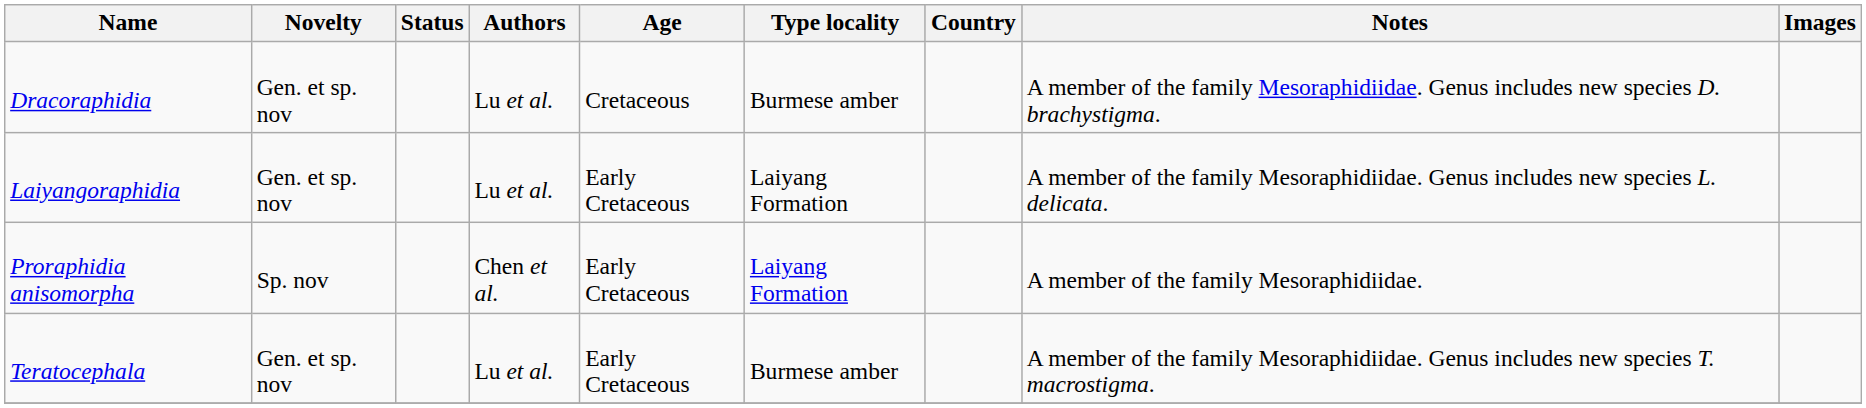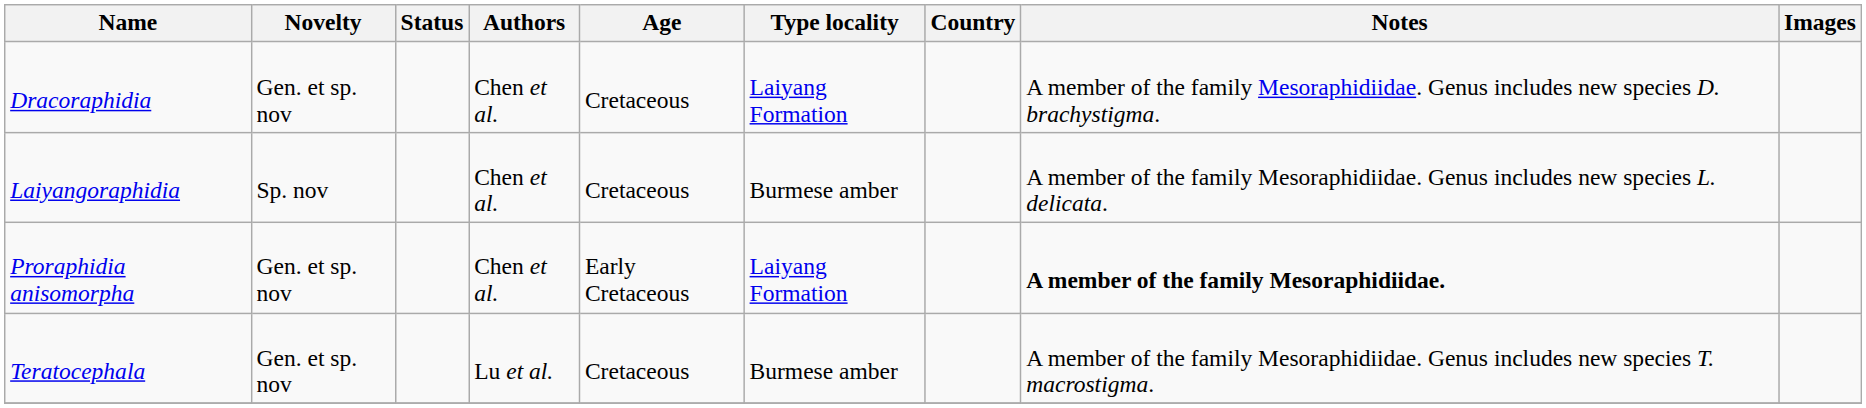 <table class="wikitable sortable" align="center" width="100%">
 <tr>
 <th>Name</th>
 <th>Novelty</th>
 <th>Status</th>
 <th>Authors</th>
 <th>Age</th>
 <th>Type locality</th>
 <th>Country</th>
 <th>Notes</th>
 <th>Images</th>
 </tr>
 <tr>
 <td><br><em><a href='#'>Dracoraphidia</a></em></td>
 <td><br>Gen. et sp. nov</td>
 <td></td>
-<td><br>Lu <em>et al.</em></td>
+<td><br>Chen <em>et al.</em></td>
 <td><br>Cretaceous</td>
-<td><br>Burmese amber</td>
+<td><br><a href='#'>Laiyang Formation</a></td>
 <td><br></td>
 <td><br>A member of the family <a href='#'>Mesoraphidiidae</a>. Genus includes new species <em>D. brachystigma</em>.</td>
 <td></td>
 </tr>
 <tr>
 <td><br><em><a href='#'>Laiyangoraphidia</a></em></td>
-<td><br>Gen. et sp. nov</td>
+<td><br>Sp. nov</td>
 <td></td>
-<td><br>Lu <em>et al.</em></td>
-<td><br>Early Cretaceous</td>
-<td><br>Laiyang Formation</td>
+<td><br>Chen <em>et al.</em></td>
+<td><br>Cretaceous</td>
+<td><br>Burmese amber</td>
 <td><br></td>
 <td><br>A member of the family Mesoraphidiidae. Genus includes new species <em>L. delicata</em>.</td>
 <td></td>
 </tr>
 <tr>
 <td><br><em><a href='#'>Proraphidia anisomorpha</a></em></td>
-<td><br>Sp. nov</td>
+<td><br>Gen. et sp. nov</td>
 <td></td>
 <td><br>Chen <em>et al.</em></td>
 <td><br>Early Cretaceous</td>
 <td><br><a href='#'>Laiyang Formation</a></td>
 <td><br></td>
-<td><br>A member of the family Mesoraphidiidae.</td>
+<td><strong><br>A member of the family Mesoraphidiidae.</strong></td>
 <td></td>
 </tr>
 <tr>
 <td><br><em><a href='#'>Teratocephala</a></em></td>
 <td><br>Gen. et sp. nov</td>
 <td></td>
 <td><br>Lu <em>et al.</em></td>
-<td><br>Early Cretaceous</td>
+<td><br>Cretaceous</td>
 <td><br>Burmese amber</td>
 <td><br></td>
 <td><br>A member of the family Mesoraphidiidae. Genus includes new species <em>T. macrostigma</em>.</td>
 <td></td>
 </tr>
 <tr>
 </tr>
 </table>
